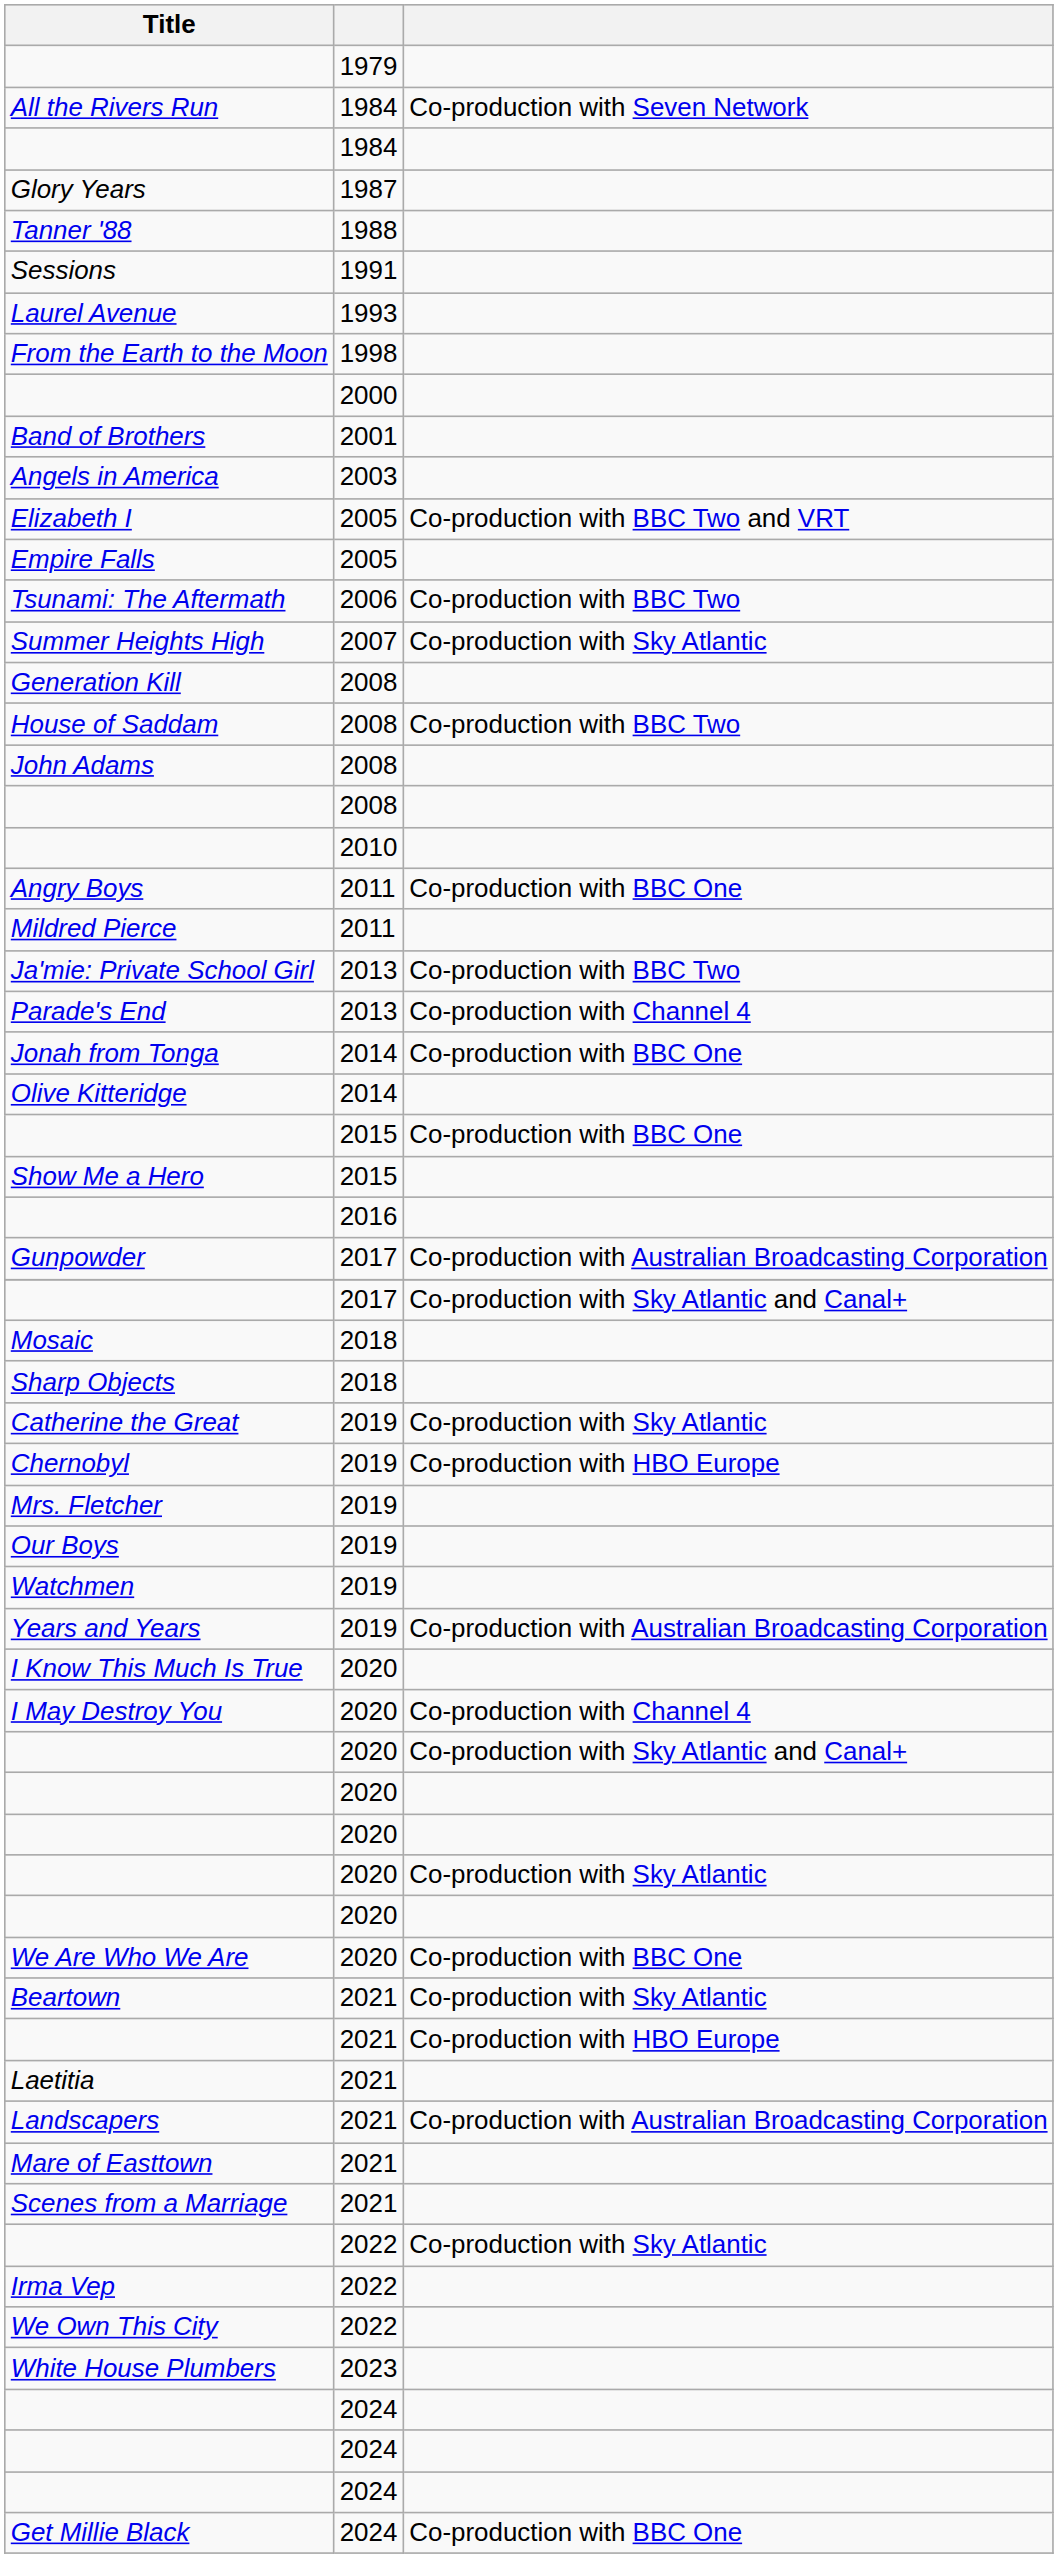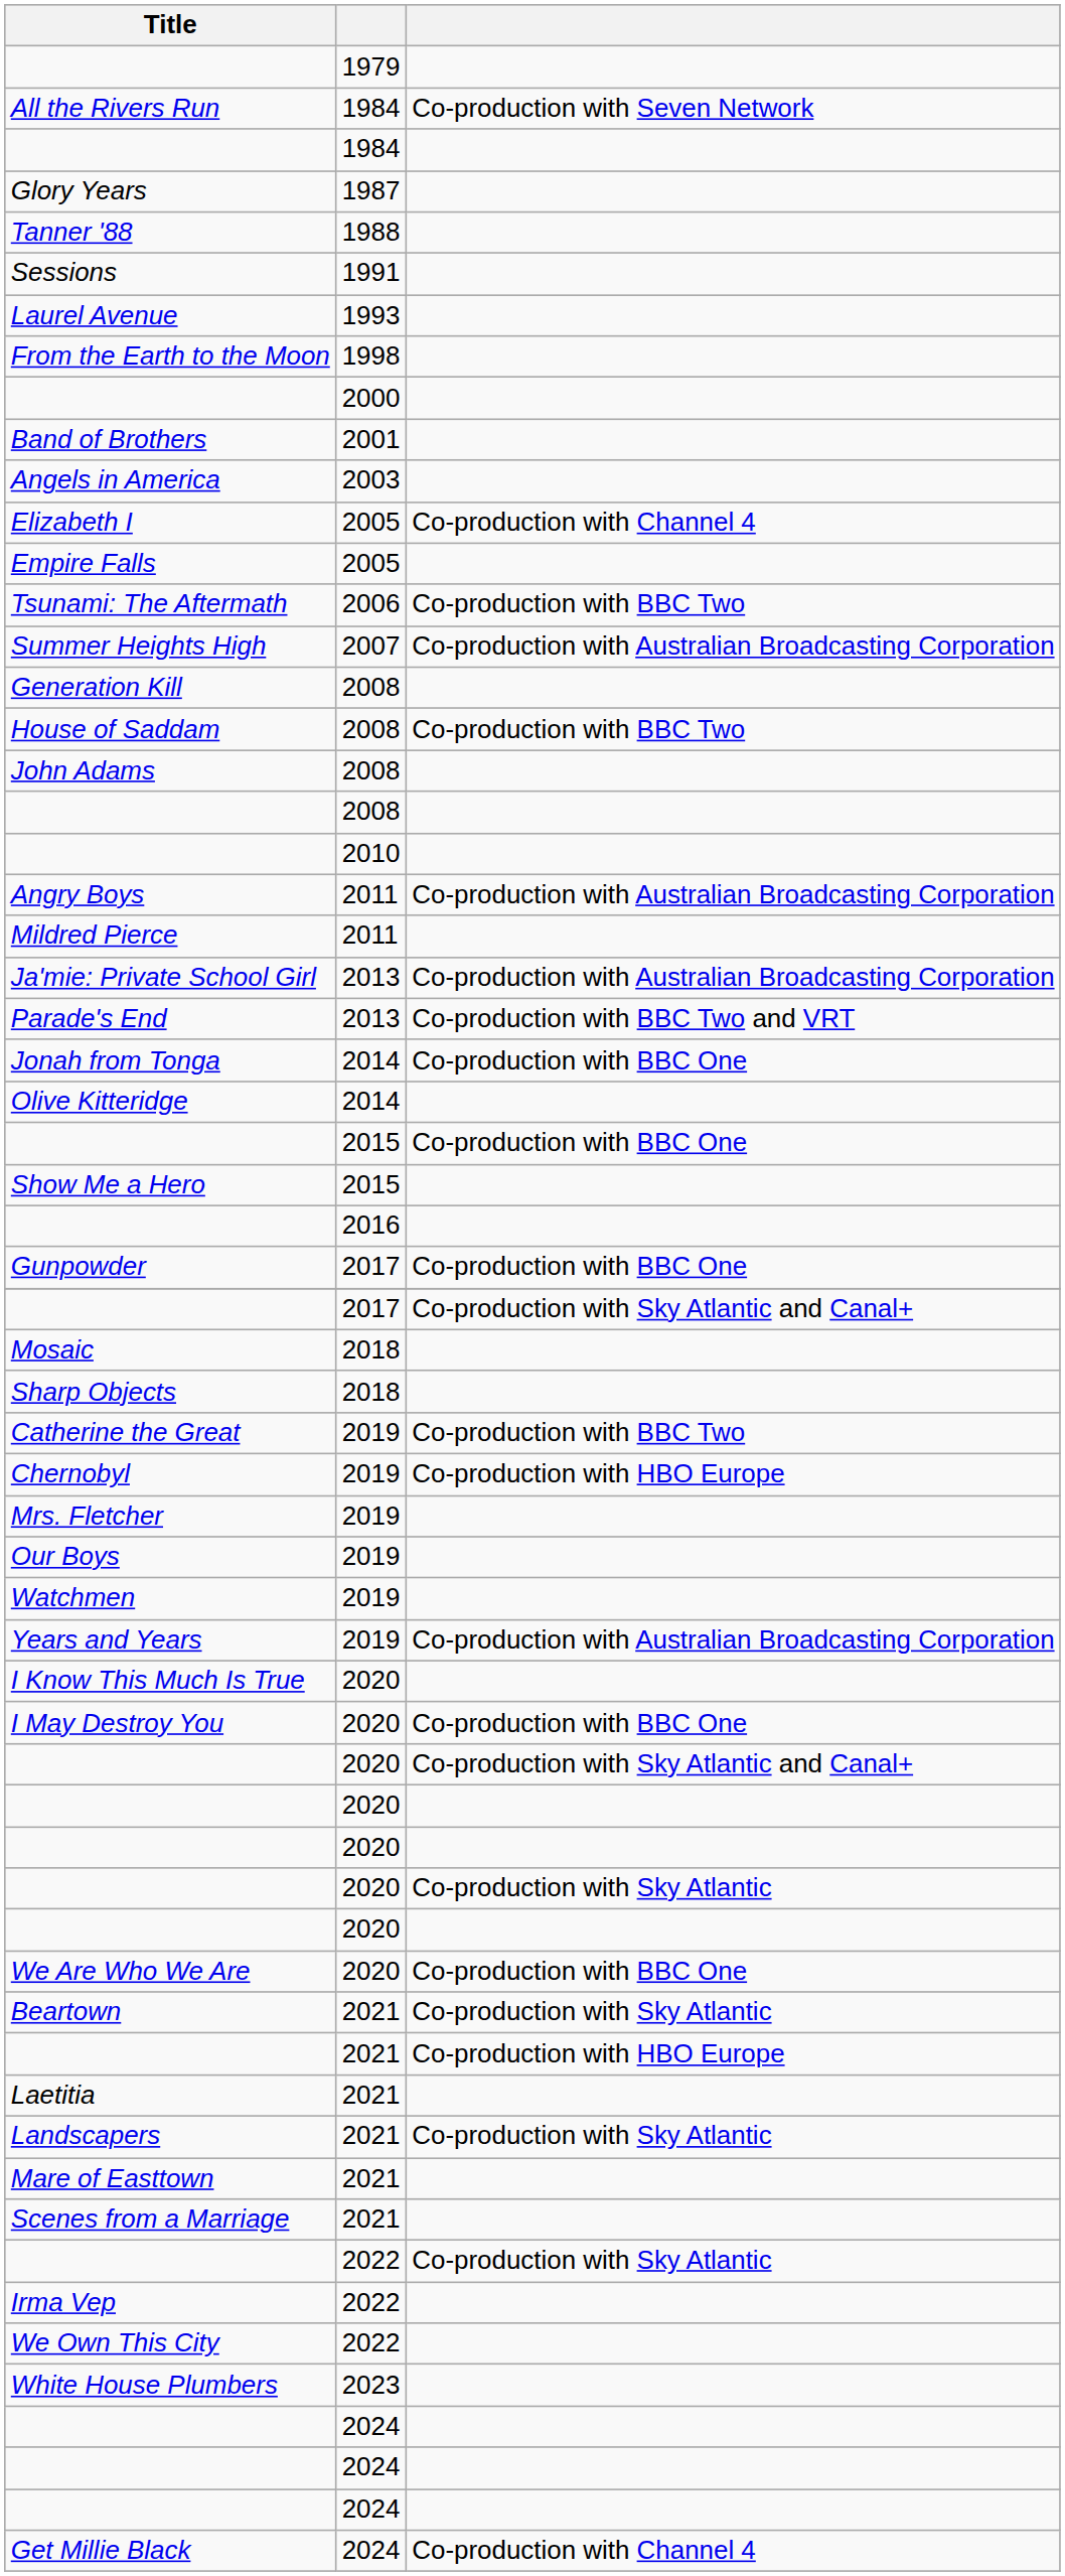 <table class="wikitable sortable">
 <tr>
 <th>Title</th>
 <th></th>
 <th></th>
 </tr>
 <tr>
 <td><em></em></td>
 <td>1979</td>
 <td></td>
 </tr>
 <tr>
 <td><em><a href='#'>All the Rivers Run</a></em></td>
 <td>1984</td>
 <td>Co-production with <a href='#'>Seven Network</a></td>
 </tr>
 <tr>
 <td><em></em></td>
 <td>1984</td>
 <td></td>
 </tr>
 <tr>
 <td><em>Glory Years</em></td>
 <td>1987</td>
 <td></td>
 </tr>
 <tr>
 <td><em><a href='#'>Tanner '88</a></em></td>
 <td>1988</td>
 <td></td>
 </tr>
 <tr>
 <td><em>Sessions</em></td>
 <td>1991</td>
 <td></td>
 </tr>
 <tr>
 <td><em><a href='#'>Laurel Avenue</a></em></td>
 <td>1993</td>
 <td></td>
 </tr>
 <tr>
 <td><em><a href='#'>From the Earth to the Moon</a></em></td>
 <td>1998</td>
 <td></td>
 </tr>
 <tr>
 <td><em></em></td>
 <td>2000</td>
 <td></td>
 </tr>
 <tr>
 <td><em><a href='#'>Band of Brothers</a></em></td>
 <td>2001</td>
 <td></td>
 </tr>
 <tr>
 <td><em><a href='#'>Angels in America</a></em></td>
 <td>2003</td>
 <td></td>
 </tr>
 <tr>
 <td><em><a href='#'>Elizabeth I</a></em></td>
 <td>2005</td>
-<td>Co-production with <a href='#'>BBC Two</a> and <a href='#'>VRT</a></td>
+<td>Co-production with <a href='#'>Channel 4</a></td>
 </tr>
 <tr>
 <td><em><a href='#'>Empire Falls</a></em></td>
 <td>2005</td>
 <td></td>
 </tr>
 <tr>
 <td><em><a href='#'>Tsunami: The Aftermath</a></em></td>
 <td>2006</td>
 <td>Co-production with <a href='#'>BBC Two</a></td>
 </tr>
 <tr>
 <td><em><a href='#'>Summer Heights High</a></em></td>
 <td>2007</td>
-<td>Co-production with <a href='#'>Sky Atlantic</a></td>
+<td>Co-production with <a href='#'>Australian Broadcasting Corporation</a></td>
 </tr>
 <tr>
 <td><em><a href='#'>Generation Kill</a></em></td>
 <td>2008</td>
 <td></td>
 </tr>
 <tr>
 <td><em><a href='#'>House of Saddam</a></em></td>
 <td>2008</td>
 <td>Co-production with <a href='#'>BBC Two</a></td>
 </tr>
 <tr>
 <td><em><a href='#'>John Adams</a></em></td>
 <td>2008</td>
 <td></td>
 </tr>
 <tr>
 <td><em></em></td>
 <td>2008</td>
 <td></td>
 </tr>
 <tr>
 <td><em></em></td>
 <td>2010</td>
 <td></td>
 </tr>
 <tr>
 <td><em><a href='#'>Angry Boys</a></em></td>
 <td>2011</td>
-<td>Co-production with <a href='#'>BBC One</a></td>
+<td>Co-production with <a href='#'>Australian Broadcasting Corporation</a></td>
 </tr>
 <tr>
 <td><em><a href='#'>Mildred Pierce</a></em></td>
 <td>2011</td>
 <td></td>
 </tr>
 <tr>
 <td><em><a href='#'>Ja'mie: Private School Girl</a></em></td>
 <td>2013</td>
-<td>Co-production with <a href='#'>BBC Two</a></td>
+<td>Co-production with <a href='#'>Australian Broadcasting Corporation</a></td>
 </tr>
 <tr>
 <td><em><a href='#'>Parade's End</a></em></td>
 <td>2013</td>
-<td>Co-production with <a href='#'>Channel 4</a></td>
+<td>Co-production with <a href='#'>BBC Two</a> and <a href='#'>VRT</a></td>
 </tr>
 <tr>
 <td><em><a href='#'>Jonah from Tonga</a></em></td>
 <td>2014</td>
 <td>Co-production with <a href='#'>BBC One</a></td>
 </tr>
 <tr>
 <td><em><a href='#'>Olive Kitteridge</a></em></td>
 <td>2014</td>
 <td></td>
 </tr>
 <tr>
 <td><em></em></td>
 <td>2015</td>
 <td>Co-production with <a href='#'>BBC One</a></td>
 </tr>
 <tr>
 <td><em><a href='#'>Show Me a Hero</a></em></td>
 <td>2015</td>
 <td></td>
 </tr>
 <tr>
 <td><em></em></td>
 <td>2016</td>
 <td></td>
 </tr>
 <tr>
 <td><em><a href='#'>Gunpowder</a></em></td>
 <td>2017</td>
-<td>Co-production with <a href='#'>Australian Broadcasting Corporation</a></td>
+<td>Co-production with <a href='#'>BBC One</a></td>
 </tr>
 <tr>
 </tr>
 <tr>
 <td><em></em></td>
 <td>2017</td>
 <td>Co-production with <a href='#'>Sky Atlantic</a> and <a href='#'>Canal+</a></td>
 </tr>
 <tr>
 <td><em><a href='#'>Mosaic</a></em></td>
 <td>2018</td>
 <td></td>
 </tr>
 <tr>
 <td><em><a href='#'>Sharp Objects</a></em></td>
 <td>2018</td>
 <td></td>
 </tr>
 <tr>
 <td><em><a href='#'>Catherine the Great</a></em></td>
 <td>2019</td>
-<td>Co-production with <a href='#'>Sky Atlantic</a></td>
+<td>Co-production with <a href='#'>BBC Two</a></td>
 </tr>
 <tr>
 <td><em><a href='#'>Chernobyl</a></em></td>
 <td>2019</td>
 <td>Co-production with <a href='#'>HBO Europe</a></td>
 </tr>
 <tr>
 <td><em><a href='#'>Mrs. Fletcher</a></em></td>
 <td>2019</td>
 <td></td>
 </tr>
 <tr>
 <td><em><a href='#'>Our Boys</a></em></td>
 <td>2019</td>
 <td></td>
 </tr>
 <tr>
 <td><em><a href='#'>Watchmen</a></em></td>
 <td>2019</td>
 <td></td>
 </tr>
 <tr>
 <td><em><a href='#'>Years and Years</a></em></td>
 <td>2019</td>
 <td>Co-production with <a href='#'>Australian Broadcasting Corporation</a></td>
 </tr>
 <tr>
 <td><em><a href='#'>I Know This Much Is True</a></em></td>
 <td>2020</td>
 <td></td>
 </tr>
 <tr>
 <td><em><a href='#'>I May Destroy You</a></em></td>
 <td>2020</td>
-<td>Co-production with <a href='#'>Channel 4</a></td>
+<td>Co-production with <a href='#'>BBC One</a></td>
 </tr>
 <tr>
 <td><em></em></td>
 <td>2020</td>
 <td>Co-production with <a href='#'>Sky Atlantic</a> and <a href='#'>Canal+</a></td>
 </tr>
 <tr>
 <td><em></em></td>
 <td>2020</td>
 <td></td>
 </tr>
 <tr>
 <td><em></em></td>
 <td>2020</td>
 <td></td>
 </tr>
 <tr>
 <td><em></em></td>
 <td>2020</td>
 <td>Co-production with <a href='#'>Sky Atlantic</a></td>
 </tr>
 <tr>
 <td><em></em></td>
 <td>2020</td>
 <td></td>
 </tr>
 <tr>
 <td><em><a href='#'>We Are Who We Are</a></em></td>
 <td>2020</td>
 <td>Co-production with <a href='#'>BBC One</a></td>
 </tr>
 <tr>
 <td><em><a href='#'>Beartown</a></em></td>
 <td>2021</td>
 <td>Co-production with <a href='#'>Sky Atlantic</a></td>
 </tr>
 <tr>
 <td><em></em></td>
 <td>2021</td>
 <td>Co-production with <a href='#'>HBO Europe</a></td>
 </tr>
 <tr>
 <td><em>Laetitia</em></td>
 <td>2021</td>
 <td></td>
 </tr>
 <tr>
 <td><em><a href='#'>Landscapers</a></em></td>
 <td>2021</td>
-<td>Co-production with <a href='#'>Australian Broadcasting Corporation</a></td>
+<td>Co-production with <a href='#'>Sky Atlantic</a></td>
 </tr>
 <tr>
 <td><em><a href='#'>Mare of Easttown</a></em></td>
 <td>2021</td>
 <td></td>
 </tr>
 <tr>
 <td><em><a href='#'>Scenes from a Marriage</a></em></td>
 <td>2021</td>
 <td></td>
 </tr>
 <tr>
 <td><em></em></td>
 <td>2022</td>
 <td>Co-production with <a href='#'>Sky Atlantic</a></td>
 </tr>
 <tr>
 <td><em><a href='#'>Irma Vep</a></em></td>
 <td>2022</td>
 <td></td>
 </tr>
 <tr>
 <td><em><a href='#'>We Own This City</a></em></td>
 <td>2022</td>
 <td></td>
 </tr>
 <tr>
 <td><em><a href='#'>White House Plumbers</a></em></td>
 <td>2023</td>
 <td></td>
 </tr>
 <tr>
 <td><em></em></td>
 <td>2024</td>
 <td></td>
 </tr>
 <tr>
 <td><em></em></td>
 <td>2024</td>
 <td></td>
 </tr>
 <tr>
 <td><em></em></td>
 <td>2024</td>
 <td></td>
 </tr>
 <tr>
 <td><em><a href='#'>Get Millie Black</a></em></td>
 <td>2024</td>
-<td>Co-production with <a href='#'>BBC One</a></td>
+<td>Co-production with <a href='#'>Channel 4</a></td>
 </tr>
 </table>
